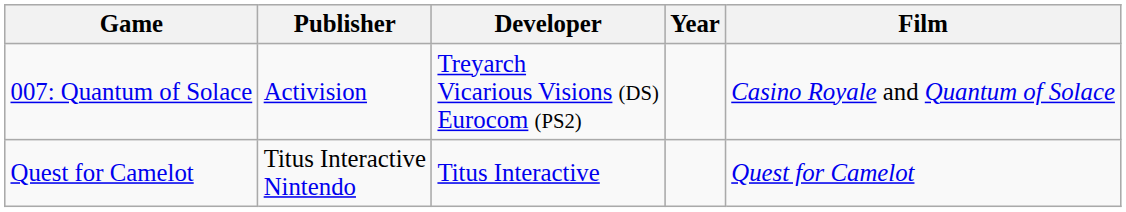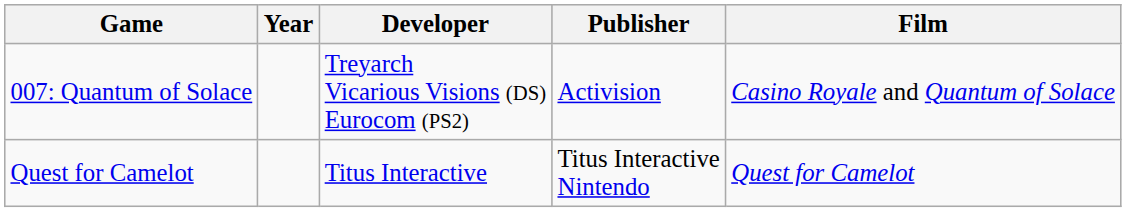 <table class="wikitable sortable">
 <tr>
 <th>Game</th>
+<th>Year</th>
+<th>Developer</th>
 <th>Publisher</th>
-<th>Developer</th>
-<th>Year</th>
 <th>Film</th>
 </tr>
 <tr>
 <td><a href='#'>007: Quantum of Solace</a></td>
+<td></td>
+<td><a href='#'>Treyarch</a><br><a href='#'>Vicarious Visions</a> <small>(DS)</small><br><a href='#'>Eurocom</a> <small>(PS2)</small></td>
 <td><a href='#'>Activision</a></td>
-<td><a href='#'>Treyarch</a><br><a href='#'>Vicarious Visions</a> <small>(DS)</small><br><a href='#'>Eurocom</a> <small>(PS2)</small></td>
-<td></td>
 <td><em><a href='#'>Casino Royale</a></em> and <em><a href='#'>Quantum of Solace</a></em></td>
 </tr>
 <tr>
 <td><a href='#'>Quest for Camelot</a></td>
+<td></td>
+<td><a href='#'>Titus Interactive</a></td>
 <td>Titus Interactive<br><a href='#'>Nintendo</a></td>
-<td><a href='#'>Titus Interactive</a></td>
-<td></td>
 <td><em><a href='#'>Quest for Camelot</a></em></td>
 </tr>
 </table>
